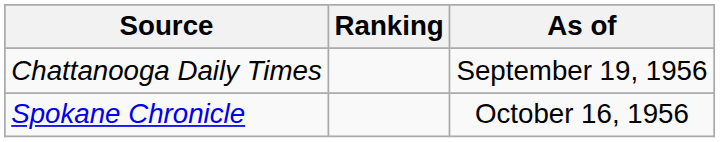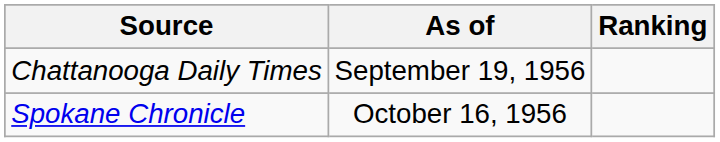 <table class="wikitable" style="text-align:center">
 <tr>
 <th>Source</th>
+<th>As of</th>
 <th>Ranking</th>
-<th>As of</th>
 </tr>
 <tr>
 <td align="left"><em>Chattanooga Daily Times</em></td>
+<td>September 19, 1956</td>
 <td></td>
-<td>September 19, 1956</td>
 </tr>
 <tr>
 <td align="left"><em><a href='#'>Spokane Chronicle</a></em></td>
+<td>October 16, 1956</td>
 <td></td>
-<td>October 16, 1956</td>
 </tr>
 </table>
